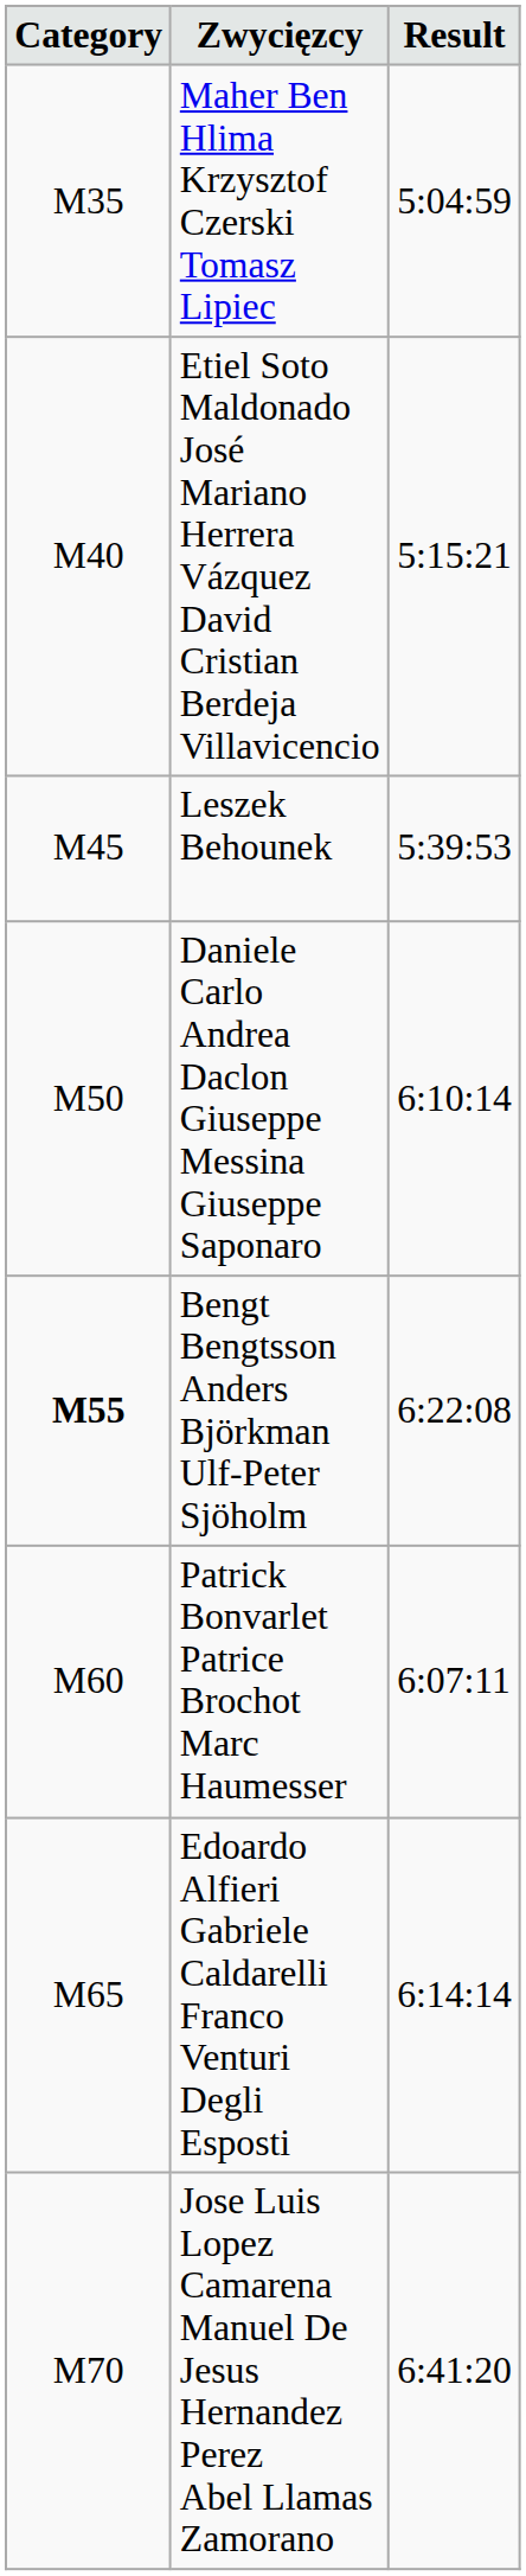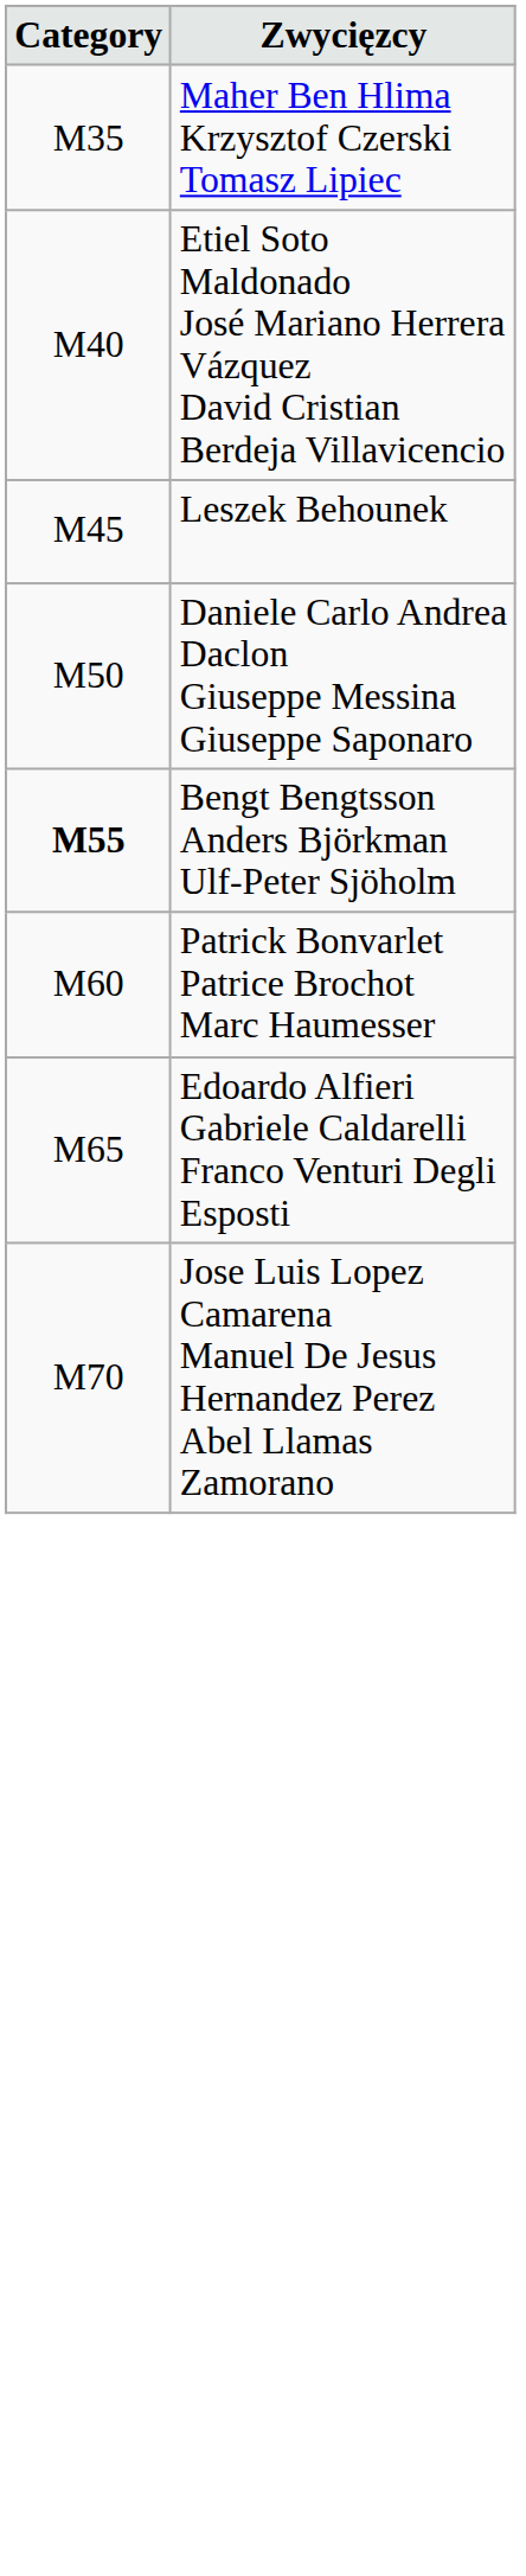 <table class="wikitable" width=35%>
 <tr>
 <td width=15% align="center" bgcolor=#E3E7E6><strong>Category</strong></td>
 <td align="center" bgcolor=#E3E7E6> <strong>Zwycięzcy</strong></td>
-<td width=15% align="center" bgcolor=#E3E7E6><strong>Result</strong></td>
 </tr>
 <tr>
 <td align="center">M35</td>
 <td> <a href='#'>Maher Ben Hlima</a><br> Krzysztof Czerski<br> <a href='#'>Tomasz Lipiec</a></td>
-<td>5:04:59</td>
 </tr>
 <tr>
 <td align="center">M40</td>
 <td> Etiel Soto Maldonado<br> José Mariano Herrera Vázquez<br> David Cristian Berdeja Villavicencio</td>
-<td>5:15:21</td>
 </tr>
 <tr>
 <td align="center">M45</td>
 <td> Leszek Behounek<br> <br> </td>
-<td>5:39:53</td>
 </tr>
 <tr>
 <td align="center">M50</td>
 <td> Daniele Carlo Andrea Daclon<br> Giuseppe Messina<br> Giuseppe Saponaro</td>
-<td>6:10:14</td>
 </tr>
 <tr>
 <td align="center"><strong>M55</strong></td>
 <td> Bengt Bengtsson<br> Anders Björkman<br> Ulf-Peter Sjöholm</td>
-<td>6:22:08</td>
 </tr>
 <tr>
 <td align="center">M60</td>
 <td> Patrick Bonvarlet<br> Patrice Brochot<br> Marc Haumesser</td>
-<td>6:07:11</td>
 </tr>
 <tr>
 <td align="center">M65</td>
 <td> Edoardo Alfieri<br> Gabriele Caldarelli<br> Franco Venturi Degli Esposti</td>
-<td>6:14:14</td>
 </tr>
 <tr>
 <td align="center">M70</td>
 <td> Jose Luis Lopez Camarena<br> Manuel De Jesus Hernandez Perez<br> Abel Llamas Zamorano</td>
-<td>6:41:20</td>
 </tr>
 </table>
